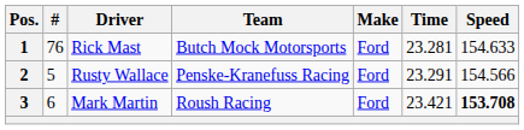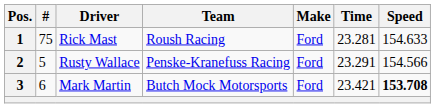 <table class="wikitable" style="font-size:95%">
 <tr>
 <th>Pos.</th>
 <th>#</th>
 <th>Driver</th>
 <th>Team</th>
 <th>Make</th>
 <th>Time</th>
 <th>Speed</th>
 </tr>
 <tr>
 <th>1</th>
-<td>76</td>
+<td>75</td>
 <td><a href='#'>Rick Mast</a></td>
-<td><a href='#'>Butch Mock Motorsports</a></td>
+<td><a href='#'>Roush Racing</a></td>
 <td><a href='#'>Ford</a></td>
 <td>23.281</td>
 <td>154.633</td>
 </tr>
 <tr>
 <th>2</th>
 <td>5</td>
 <td><a href='#'>Rusty Wallace</a></td>
 <td><a href='#'>Penske-Kranefuss Racing</a></td>
 <td><a href='#'>Ford</a></td>
 <td>23.291</td>
 <td>154.566</td>
 </tr>
 <tr>
 <th>3</th>
 <td>6</td>
 <td><a href='#'>Mark Martin</a></td>
-<td><a href='#'>Roush Racing</a></td>
+<td><a href='#'>Butch Mock Motorsports</a></td>
 <td><a href='#'>Ford</a></td>
 <td>23.421</td>
 <td><strong>153.708</strong></td>
 </tr>
 <tr>
 <th colspan="7"></th>
 </tr>
 </table>
